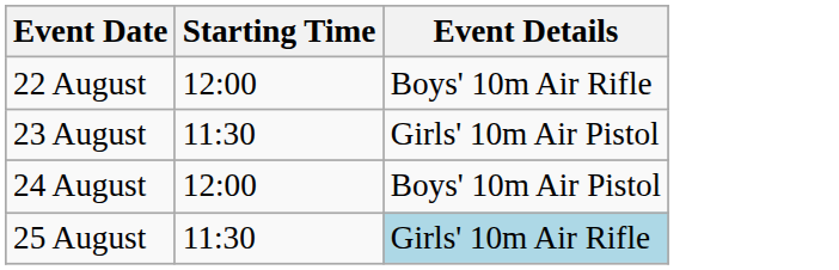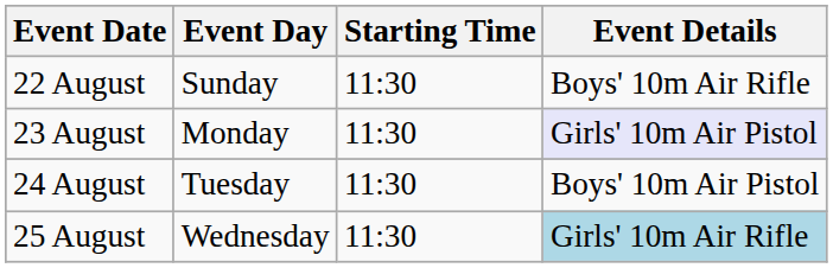 <table class="wikitable">
 <tr>
 <th>Event Date</th>
+<th>Event Day</th>
 <th>Starting Time</th>
 <th>Event Details</th>
 </tr>
 <tr>
 <td>22 August</td>
-<td>12:00</td>
+<td>Sunday</td>
+<td>11:30</td>
 <td>Boys' 10m Air Rifle</td>
 </tr>
 <tr>
 <td>23 August</td>
+<td>Monday</td>
 <td>11:30</td>
-<td>Girls' 10m Air Pistol</td>
+<td style="background: lavender;">Girls' 10m Air Pistol</td>
 </tr>
 <tr>
 <td>24 August</td>
-<td>12:00</td>
+<td>Tuesday</td>
+<td>11:30</td>
 <td>Boys' 10m Air Pistol</td>
 </tr>
 <tr>
 <td>25 August</td>
+<td>Wednesday</td>
 <td>11:30</td>
 <td style="background: lightblue;">Girls' 10m Air Rifle</td>
 </tr>
 </table>
